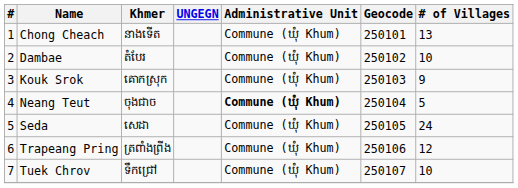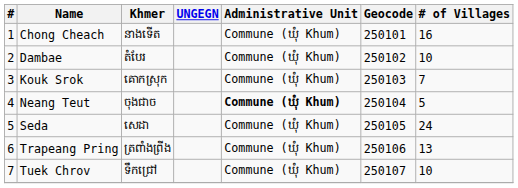 <table class="wikitable sortable">
 <tr>
 <th>#</th>
 <th>Name</th>
 <th>Khmer</th>
 <th><a href='#'>UNGEGN</a></th>
 <th>Administrative Unit</th>
 <th>Geocode</th>
 <th># of Villages</th>
 </tr>
 <tr>
 <td>1</td>
 <td>Chong Cheach</td>
 <td>នាងទើត</td>
 <td></td>
 <td>Commune (ឃុំ Khum)</td>
 <td>250101</td>
-<td>13</td>
+<td>16</td>
 </tr>
 <tr>
 <td>2</td>
 <td>Dambae</td>
 <td>តំបែរ</td>
 <td></td>
 <td>Commune (ឃុំ Khum)</td>
 <td>250102</td>
 <td>10</td>
 </tr>
 <tr>
 <td>3</td>
 <td>Kouk Srok</td>
 <td>គោកស្រុក</td>
 <td></td>
 <td>Commune (ឃុំ Khum)</td>
 <td>250103</td>
-<td>9</td>
+<td>7</td>
 </tr>
 <tr>
 <td>4</td>
 <td>Neang Teut</td>
 <td>ចុងជាច</td>
 <td></td>
 <td><strong>Commune (ឃុំ Khum)</strong></td>
 <td>250104</td>
 <td>5</td>
 </tr>
 <tr>
 <td>5</td>
 <td>Seda</td>
 <td>សេដា</td>
 <td></td>
 <td>Commune (ឃុំ Khum)</td>
 <td>250105</td>
 <td>24</td>
 </tr>
 <tr>
 <td>6</td>
 <td>Trapeang Pring</td>
 <td>ត្រពាំងព្រីង</td>
 <td></td>
 <td>Commune (ឃុំ Khum)</td>
 <td>250106</td>
-<td>12</td>
+<td>13</td>
 </tr>
 <tr>
 <td>7</td>
 <td>Tuek Chrov</td>
 <td>ទឹកជ្រៅ</td>
 <td></td>
 <td>Commune (ឃុំ Khum)</td>
 <td>250107</td>
 <td>10</td>
 </tr>
 <tr>
 </tr>
 </table>
